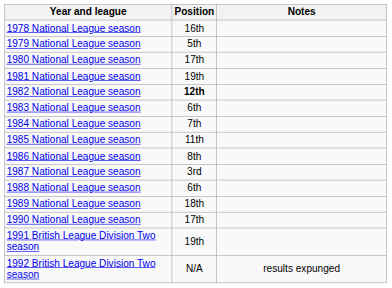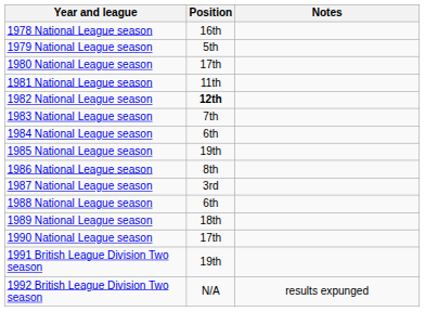 <table class="wikitable">
 <tr>
 <th width=350>Year and league</th>
 <th width=50>Position</th>
 <th width=350>Notes</th>
 </tr>
 <tr align=center>
 <td align="left"><a href='#'>1978 National League season</a></td>
 <td>16th</td>
 <td></td>
 </tr>
 <tr align=center>
 <td align="left"><a href='#'>1979 National League season</a></td>
 <td>5th</td>
 <td></td>
 </tr>
 <tr align=center>
 <td align="left"><a href='#'>1980 National League season</a></td>
 <td>17th</td>
 <td></td>
 </tr>
 <tr align=center>
 <td align="left"><a href='#'>1981 National League season</a></td>
-<td>19th</td>
+<td>11th</td>
 <td></td>
 </tr>
 <tr align=center>
 <td align="left"><a href='#'>1982 National League season</a></td>
 <td><strong>12th</strong></td>
 <td></td>
 </tr>
 <tr align=center>
 <td align="left"><a href='#'>1983 National League season</a></td>
+<td>7th</td>
+<td></td>
+</tr>
+<tr align=center>
+<td align="left"><a href='#'>1984 National League season</a></td>
 <td>6th</td>
 <td></td>
 </tr>
 <tr align=center>
-<td align="left"><a href='#'>1984 National League season</a></td>
-<td>7th</td>
-<td></td>
-</tr>
-<tr align=center>
 <td align="left"><a href='#'>1985 National League season</a></td>
-<td>11th</td>
+<td>19th</td>
 <td></td>
 </tr>
 <tr align=center>
 <td align="left"><a href='#'>1986 National League season</a></td>
 <td>8th</td>
 <td></td>
 </tr>
 <tr align=center>
 <td align="left"><a href='#'>1987 National League season</a></td>
 <td>3rd</td>
 <td></td>
 </tr>
 <tr align=center>
 <td align="left"><a href='#'>1988 National League season</a></td>
 <td>6th</td>
 <td></td>
 </tr>
 <tr align=center>
 <td align="left"><a href='#'>1989 National League season</a></td>
 <td>18th</td>
 <td></td>
 </tr>
 <tr align=center>
 <td align="left"><a href='#'>1990 National League season</a></td>
 <td>17th</td>
 <td></td>
 </tr>
 <tr align=center>
 <td align="left"><a href='#'>1991 British League Division Two season</a></td>
 <td>19th</td>
 <td></td>
 </tr>
 <tr align=center>
 <td align="left"><a href='#'>1992 British League Division Two season</a></td>
 <td>N/A</td>
 <td>results expunged</td>
 </tr>
 </table>
